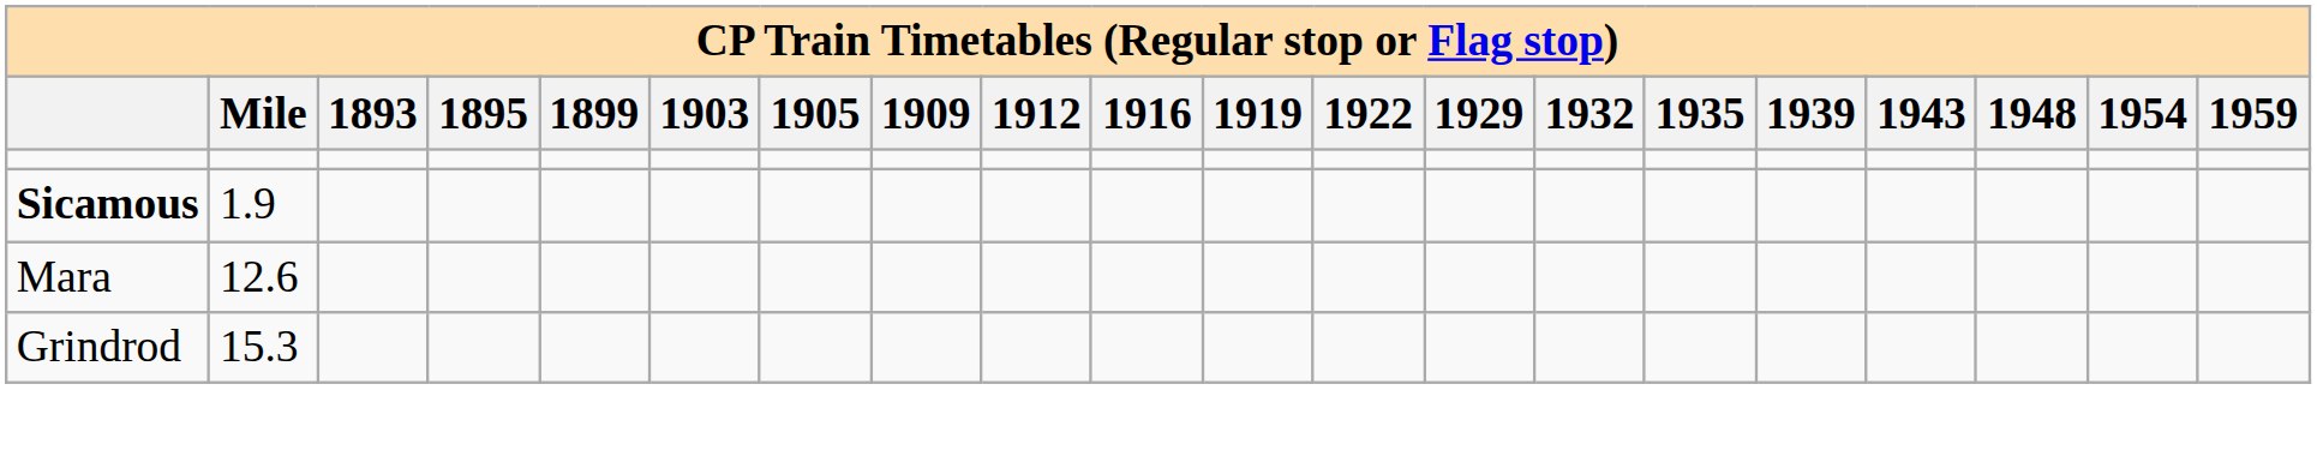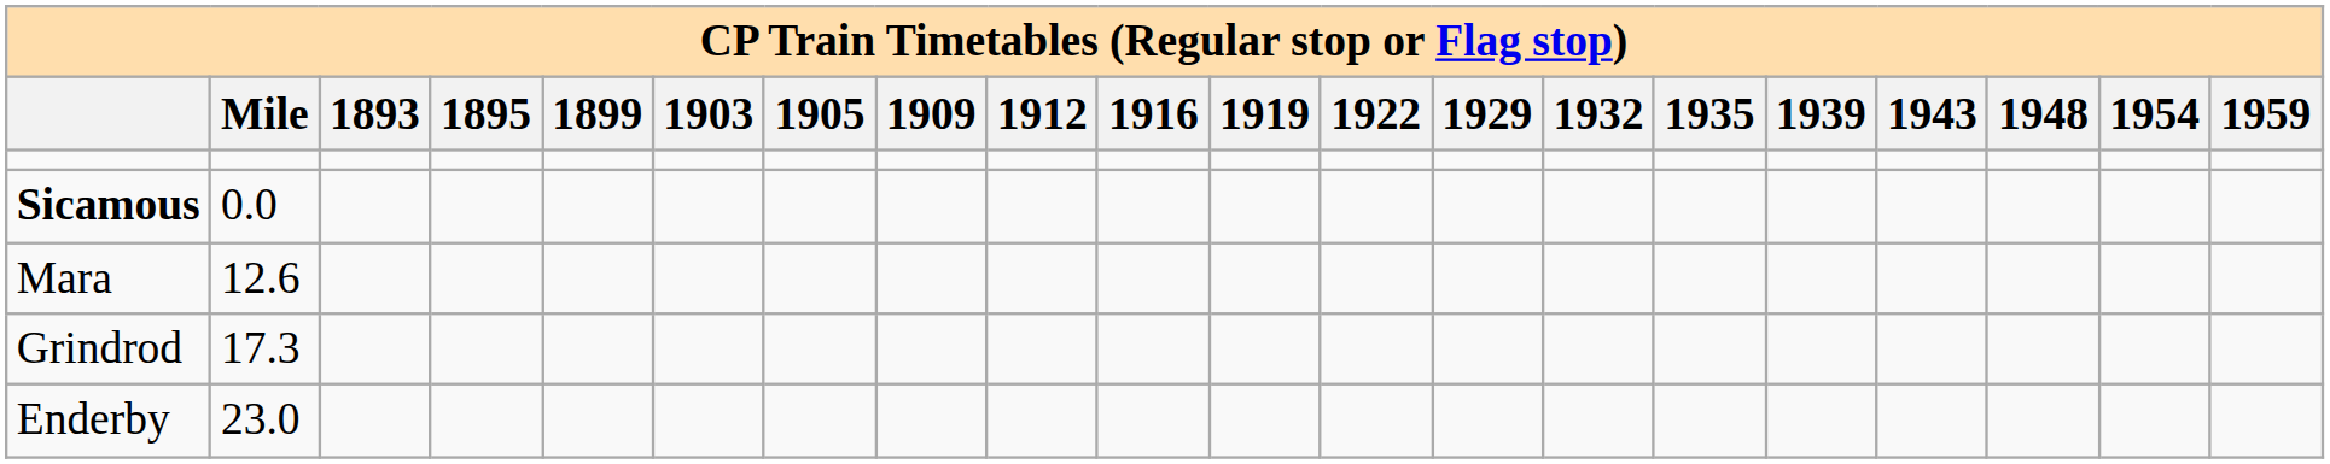 <table class="wikitable">
 <tr>
 <th colspan="20" style="background:#ffdead;">CP Train Timetables (Regular stop or <a href='#'>Flag stop</a>)</th>
 </tr>
 <tr>
 <th></th>
 <th>Mile</th>
 <th>1893</th>
 <th>1895</th>
 <th>1899</th>
 <th>1903</th>
 <th>1905</th>
 <th>1909</th>
 <th>1912</th>
 <th>1916</th>
 <th>1919</th>
 <th>1922</th>
 <th>1929</th>
 <th>1932</th>
 <th>1935</th>
 <th>1939</th>
 <th>1943</th>
 <th>1948</th>
 <th>1954</th>
 <th>1959</th>
 </tr>
 <tr>
 <td></td>
 <td></td>
 <td></td>
 <td></td>
 <td></td>
 <td></td>
 <td></td>
 <td></td>
 <td></td>
 <td></td>
 <td></td>
 <td></td>
 <td></td>
 <td></td>
 <td></td>
 <td></td>
 <td></td>
 <td></td>
 <td></td>
 <td></td>
 </tr>
 <tr>
 <td><strong>Sicamous</strong></td>
-<td>1.9</td>
+<td>0.0</td>
 <td></td>
 <td></td>
 <td></td>
 <td></td>
 <td></td>
 <td></td>
 <td></td>
 <td></td>
 <td></td>
 <td></td>
 <td></td>
 <td></td>
 <td></td>
 <td></td>
 <td></td>
 <td></td>
 <td></td>
 <td></td>
 </tr>
 <tr>
 <td>Mara</td>
 <td>12.6</td>
 <td></td>
 <td></td>
 <td></td>
 <td></td>
 <td></td>
 <td></td>
 <td></td>
 <td></td>
 <td></td>
 <td></td>
 <td></td>
 <td></td>
 <td></td>
 <td></td>
 <td></td>
 <td></td>
 <td></td>
 <td></td>
 </tr>
 <tr>
 <td>Grindrod</td>
-<td>15.3</td>
+<td>17.3</td>
+<td></td>
+<td></td>
+<td></td>
+<td></td>
+<td></td>
+<td></td>
+<td></td>
+<td></td>
+<td></td>
+<td></td>
+<td></td>
+<td></td>
+<td></td>
+<td></td>
+<td></td>
+<td></td>
+<td></td>
+<td></td>
+</tr>
+<tr>
+<td>Enderby</td>
+<td>23.0</td>
 <td></td>
 <td></td>
 <td></td>
 <td></td>
 <td></td>
 <td></td>
 <td></td>
 <td></td>
 <td></td>
 <td></td>
 <td></td>
 <td></td>
 <td></td>
 <td></td>
 <td></td>
 <td></td>
 <td></td>
 <td></td>
 </tr>
 </table>
